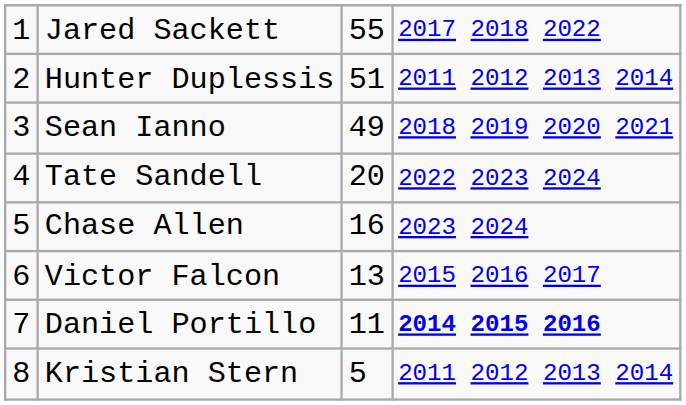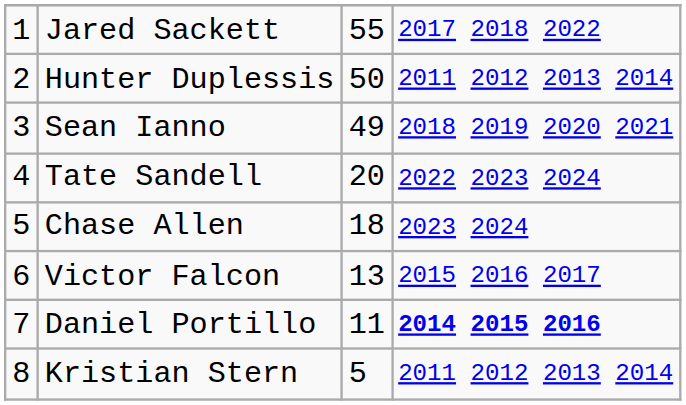 <table class="wikitable">
 <tr>
 </tr>
 <tr>
 <td>1</td>
 <td>Jared Sackett</td>
 <td>55</td>
 <td style="font-size:80%;"><a href='#'>2017</a> <a href='#'>2018</a> <a href='#'>2022</a></td>
 </tr>
 <tr>
 <td>2</td>
 <td>Hunter Duplessis</td>
-<td>51</td>
+<td>50</td>
 <td style="font-size:80%;"><a href='#'>2011</a> <a href='#'>2012</a> <a href='#'>2013</a> <a href='#'>2014</a></td>
 </tr>
 <tr>
 <td>3</td>
 <td>Sean Ianno</td>
 <td>49</td>
 <td style="font-size:80%;"><a href='#'>2018</a> <a href='#'>2019</a> <a href='#'>2020</a> <a href='#'>2021</a></td>
 </tr>
 <tr>
 <td>4</td>
 <td>Tate Sandell</td>
 <td>20</td>
 <td style="font-size:80%;"><a href='#'>2022</a> <a href='#'>2023</a> <a href='#'>2024</a></td>
 </tr>
 <tr>
 <td>5</td>
 <td>Chase Allen</td>
-<td>16</td>
+<td>18</td>
 <td style="font-size:80%;"><a href='#'>2023</a> <a href='#'>2024</a></td>
 </tr>
 <tr>
 <td>6</td>
 <td>Victor Falcon</td>
 <td>13</td>
 <td style="font-size:80%;"><a href='#'>2015</a> <a href='#'>2016</a> <a href='#'>2017</a></td>
 </tr>
 <tr>
 <td>7</td>
 <td>Daniel Portillo</td>
 <td>11</td>
 <td style="font-size:80%;"><strong><a href='#'>2014</a> <a href='#'>2015</a> <a href='#'>2016</a></strong></td>
 </tr>
 <tr>
 <td>8</td>
 <td>Kristian Stern</td>
 <td>5</td>
 <td style="font-size:80%;"><a href='#'>2011</a> <a href='#'>2012</a> <a href='#'>2013</a> <a href='#'>2014</a></td>
 </tr>
 </table>
